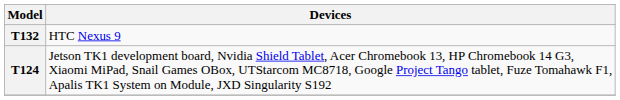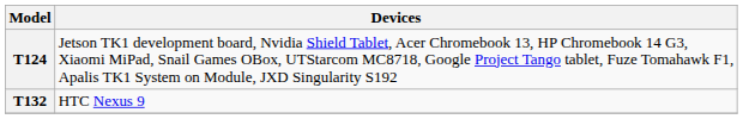 <table class="wikitable">
 <tr>
 <th>Model</th>
 <th>Devices</th>
 </tr>
 <tr>
+<th>T124</th>
+<td>Jetson TK1 development board, Nvidia <a href='#'>Shield Tablet</a>, Acer Chromebook 13, HP Chromebook 14 G3, <br>Xiaomi MiPad, Snail Games OBox, UTStarcom MC8718, Google <a href='#'>Project Tango</a> tablet, Fuze Tomahawk F1, <br>Apalis TK1 System on Module, JXD Singularity S192</td>
+</tr>
+<tr>
 <th>T132</th>
 <td>HTC <a href='#'>Nexus 9</a></td>
 </tr>
 <tr>
-<th>T124</th>
-<td>Jetson TK1 development board, Nvidia <a href='#'>Shield Tablet</a>, Acer Chromebook 13, HP Chromebook 14 G3, <br>Xiaomi MiPad, Snail Games OBox, UTStarcom MC8718, Google <a href='#'>Project Tango</a> tablet, Fuze Tomahawk F1, <br>Apalis TK1 System on Module, JXD Singularity S192</td>
-</tr>
-<tr>
 </tr>
 </table>
